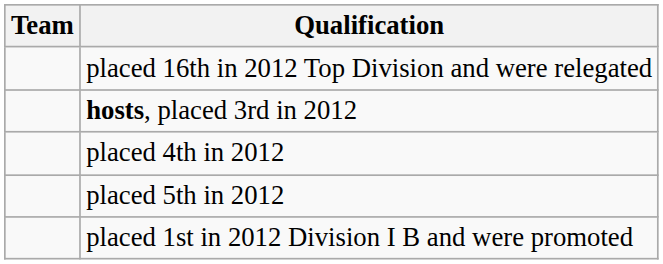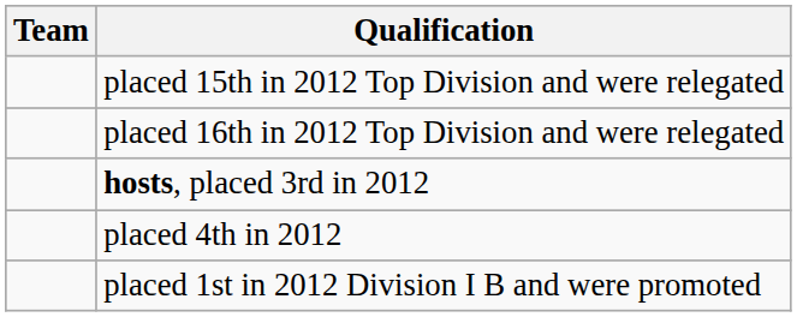 <table class="wikitable">
 <tr>
 <th>Team</th>
 <th>Qualification</th>
+</tr>
+<tr>
+<td></td>
+<td>placed 15th in 2012 Top Division and were relegated</td>
 </tr>
 <tr>
 <td></td>
 <td>placed 16th in 2012 Top Division and were relegated</td>
 </tr>
 <tr>
 <td></td>
 <td><strong>hosts</strong>, placed 3rd in 2012</td>
 </tr>
 <tr>
 <td></td>
 <td>placed 4th in 2012</td>
 </tr>
 <tr>
 <td></td>
-<td>placed 5th in 2012</td>
-</tr>
-<tr>
-<td></td>
 <td>placed 1st in 2012 Division I B and were promoted</td>
 </tr>
 </table>
